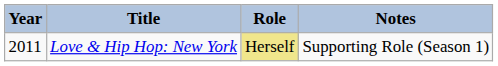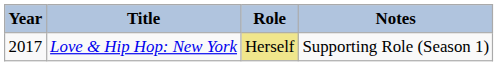 <table class="wikitable" style="font-size: 90%";>
 <tr style="text-align:center;">
 <th style="background:#B0C4DE;">Year</th>
 <th style="background:#B0C4DE;">Title</th>
 <th style="background:#B0C4DE;">Role</th>
 <th style="background:#B0C4DE;">Notes</th>
 </tr>
 <tr>
-<td>2011</td>
+<td>2017</td>
 <td><em><a href='#'>Love & Hip Hop: New York</a></em></td>
 <td style="background: khaki;">Herself</td>
 <td>Supporting Role (Season 1)</td>
 </tr>
 </table>
